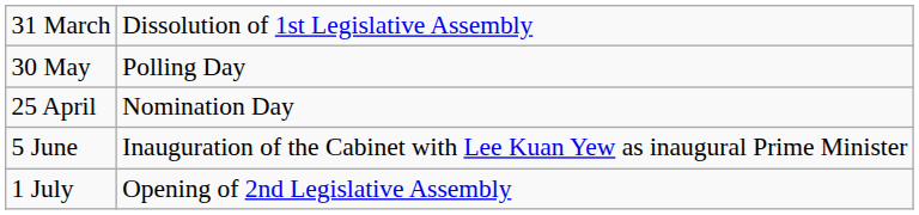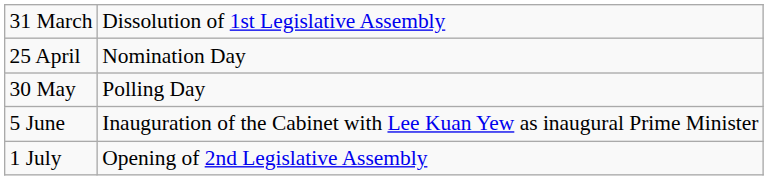 <table class="wikitable">
 <tr>
 <td>31 March</td>
 <td>Dissolution of <a href='#'>1st Legislative Assembly</a></td>
 </tr>
 <tr>
+<td>25 April</td>
+<td>Nomination Day</td>
+</tr>
+<tr>
 <td>30 May</td>
 <td>Polling Day</td>
-</tr>
-<tr>
-<td>25 April</td>
-<td>Nomination Day</td>
 </tr>
 <tr>
 <td>5 June</td>
 <td>Inauguration of the Cabinet with <a href='#'>Lee Kuan Yew</a> as inaugural Prime Minister</td>
 </tr>
 <tr>
 <td>1 July</td>
 <td>Opening of <a href='#'>2nd Legislative Assembly</a></td>
 </tr>
 </table>
